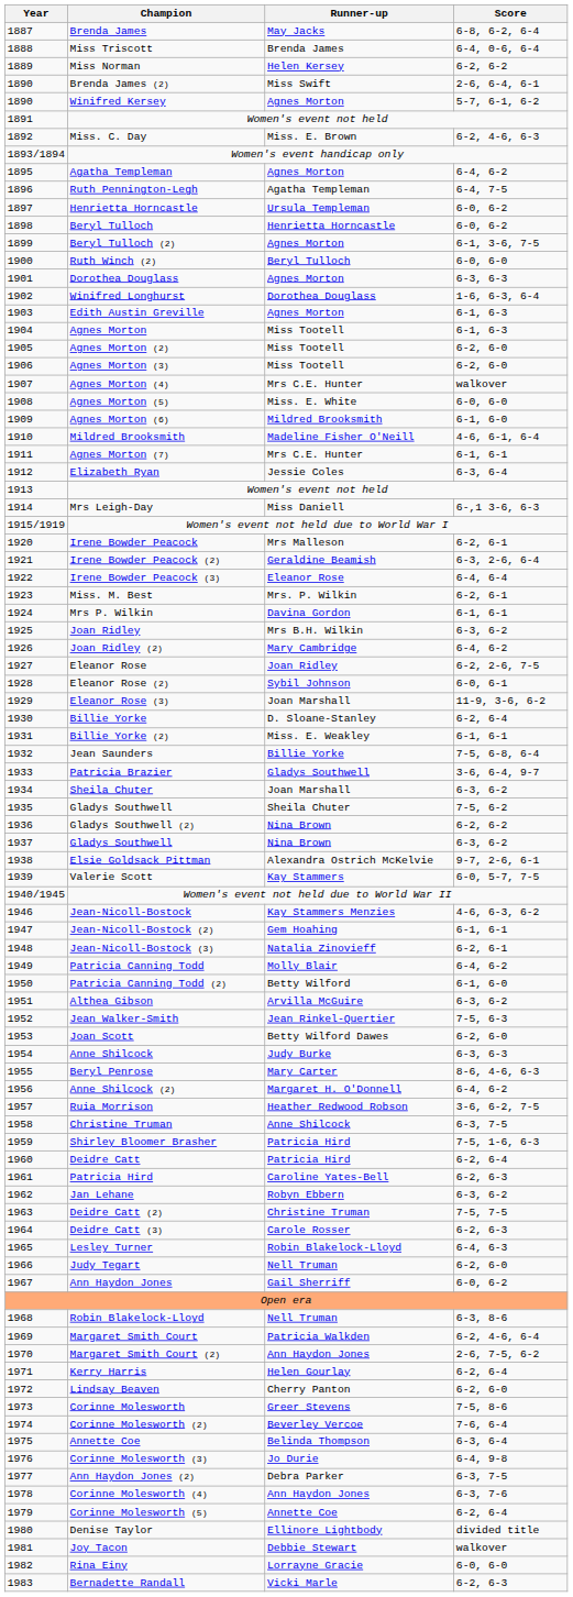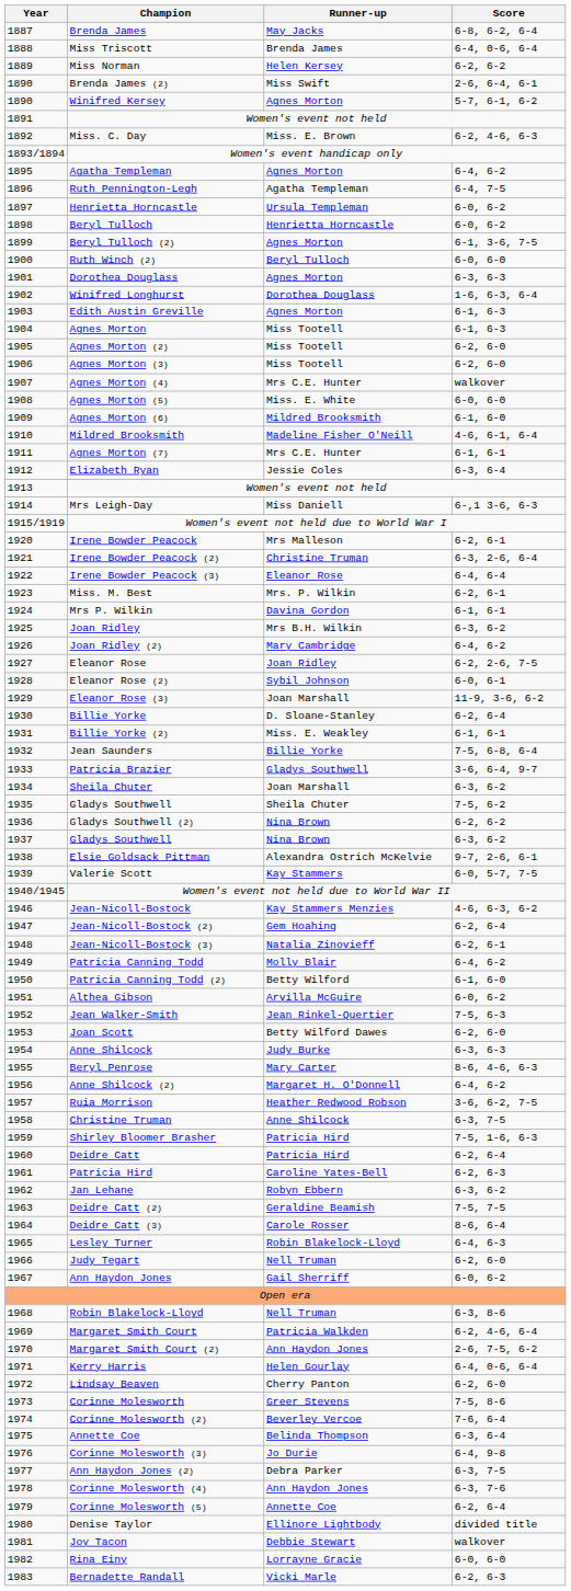 <table class=wikitable style=font-size:98%>
 <tr>
 <th>Year</th>
 <th width="230">Champion</th>
 <th width="220">Runner-up</th>
 <th width="130">Score</th>
 </tr>
 <tr>
 <td>1887</td>
 <td> <a href='#'>Brenda James</a></td>
 <td> <a href='#'>May Jacks</a></td>
 <td>6-8, 6-2, 6-4</td>
 </tr>
 <tr>
 <td>1888</td>
 <td> Miss Triscott</td>
 <td> Brenda James</td>
 <td>6-4, 0-6, 6-4</td>
 </tr>
 <tr>
 <td>1889</td>
 <td> Miss Norman</td>
 <td> <a href='#'>Helen Kersey</a></td>
 <td>6-2, 6-2</td>
 </tr>
 <tr>
 <td>1890</td>
 <td> Brenda James  <small>(2)</small></td>
 <td> Miss Swift</td>
 <td>2-6, 6-4, 6-1</td>
 </tr>
 <tr>
 <td>1890</td>
 <td> <a href='#'>Winifred Kersey</a></td>
 <td> <a href='#'>Agnes Morton</a></td>
 <td>5-7, 6-1, 6-2</td>
 </tr>
 <tr>
 <td>1891</td>
 <td colspan=3 align=center><em>Women's event not held</em></td>
 </tr>
 <tr>
 <td>1892</td>
 <td> Miss. C. Day</td>
 <td> Miss. E. Brown</td>
 <td>6-2, 4-6, 6-3</td>
 </tr>
 <tr>
 <td>1893/1894</td>
 <td colspan=3 align=center><em>Women's event handicap only</em></td>
 </tr>
 <tr>
 <td>1895</td>
 <td> <a href='#'>Agatha Templeman</a></td>
 <td> <a href='#'>Agnes Morton</a></td>
 <td>6-4, 6-2</td>
 </tr>
 <tr>
 <td>1896</td>
 <td> <a href='#'>Ruth Pennington-Legh</a></td>
 <td> Agatha Templeman</td>
 <td>6-4, 7-5</td>
 </tr>
 <tr>
 <td>1897</td>
 <td> <a href='#'>Henrietta Horncastle</a></td>
 <td> <a href='#'>Ursula Templeman</a></td>
 <td>6-0, 6-2</td>
 </tr>
 <tr>
 <td>1898</td>
 <td> <a href='#'>Beryl Tulloch</a></td>
 <td> <a href='#'>Henrietta Horncastle</a></td>
 <td>6-0, 6-2</td>
 </tr>
 <tr>
 <td>1899</td>
 <td> <a href='#'>Beryl Tulloch</a> <small>(2)</small></td>
 <td> <a href='#'>Agnes Morton</a></td>
 <td>6-1, 3-6, 7-5</td>
 </tr>
 <tr>
 <td>1900</td>
 <td> <a href='#'>Ruth Winch</a>  <small>(2)</small></td>
 <td> <a href='#'>Beryl Tulloch</a></td>
 <td>6-0, 6-0</td>
 </tr>
 <tr>
 <td>1901</td>
 <td> <a href='#'>Dorothea Douglass</a></td>
 <td> <a href='#'>Agnes Morton</a></td>
 <td>6-3, 6-3</td>
 </tr>
 <tr>
 <td>1902</td>
 <td> <a href='#'>Winifred Longhurst</a></td>
 <td> <a href='#'>Dorothea Douglass</a></td>
 <td>1-6, 6-3, 6-4</td>
 </tr>
 <tr>
 <td>1903</td>
 <td> <a href='#'>Edith Austin Greville</a></td>
 <td> <a href='#'>Agnes Morton</a></td>
 <td>6-1, 6-3</td>
 </tr>
 <tr>
 <td>1904</td>
 <td> <a href='#'>Agnes Morton</a></td>
 <td> Miss Tootell</td>
 <td>6-1, 6-3</td>
 </tr>
 <tr>
 <td>1905</td>
 <td> <a href='#'>Agnes Morton</a>  <small>(2)</small></td>
 <td> Miss Tootell</td>
 <td>6-2, 6-0</td>
 </tr>
 <tr>
 <td>1906</td>
 <td> <a href='#'>Agnes Morton</a>  <small>(3)</small></td>
 <td> Miss Tootell</td>
 <td>6-2, 6-0</td>
 </tr>
 <tr>
 <td>1907</td>
 <td> <a href='#'>Agnes Morton</a>  <small>(4)</small></td>
 <td> Mrs C.E. Hunter</td>
 <td>walkover</td>
 </tr>
 <tr>
 <td>1908</td>
 <td> <a href='#'>Agnes Morton</a>  <small>(5)</small></td>
 <td> Miss. E. White</td>
 <td>6-0, 6-0</td>
 </tr>
 <tr>
 <td>1909</td>
 <td> <a href='#'>Agnes Morton</a> <small>(6)</small></td>
 <td> <a href='#'>Mildred Brooksmith</a></td>
 <td>6-1, 6-0</td>
 </tr>
 <tr>
 <td>1910</td>
 <td> <a href='#'>Mildred Brooksmith</a></td>
 <td> <a href='#'>Madeline Fisher O'Neill</a></td>
 <td>4-6, 6-1, 6-4</td>
 </tr>
 <tr>
 <td>1911</td>
 <td> <a href='#'>Agnes Morton</a> <small>(7)</small></td>
 <td> Mrs C.E. Hunter</td>
 <td>6-1, 6-1</td>
 </tr>
 <tr>
 <td>1912</td>
 <td> <a href='#'>Elizabeth Ryan</a></td>
 <td> Jessie Coles</td>
 <td>6-3, 6-4</td>
 </tr>
 <tr>
 <td>1913</td>
 <td colspan=3 align=center><em>Women's event not held</em></td>
 </tr>
 <tr>
 <td>1914</td>
 <td> Mrs Leigh-Day</td>
 <td> Miss Daniell</td>
 <td>6-,1 3-6, 6-3</td>
 </tr>
 <tr>
 <td>1915/1919</td>
 <td colspan=3 align=center><em>Women's event not held due to World War I</em></td>
 </tr>
 <tr>
 <td>1920</td>
 <td> <a href='#'>Irene Bowder Peacock</a></td>
 <td> Mrs Malleson</td>
 <td>6-2, 6-1</td>
 </tr>
 <tr>
 <td>1921</td>
 <td> <a href='#'>Irene Bowder Peacock</a> <small>(2)</small></td>
-<td> <a href='#'>Geraldine Beamish</a></td>
+<td> <a href='#'>Christine Truman</a></td>
 <td>6-3, 2-6, 6-4</td>
 </tr>
 <tr>
 <td>1922</td>
 <td> <a href='#'>Irene Bowder Peacock</a> <small>(3)</small></td>
 <td> <a href='#'>Eleanor Rose</a></td>
 <td>6-4, 6-4</td>
 </tr>
 <tr>
 <td>1923</td>
 <td> Miss. M. Best</td>
 <td> Mrs. P. Wilkin</td>
 <td>6-2, 6-1</td>
 </tr>
 <tr>
 <td>1924</td>
 <td> Mrs P. Wilkin</td>
 <td> <a href='#'>Davina Gordon</a></td>
 <td>6-1, 6-1</td>
 </tr>
 <tr>
 <td>1925</td>
 <td> <a href='#'>Joan Ridley</a></td>
 <td> Mrs B.H. Wilkin</td>
 <td>6-3, 6-2</td>
 </tr>
 <tr>
 <td>1926</td>
 <td> <a href='#'>Joan Ridley</a> <small>(2)</small></td>
 <td>  <a href='#'>Mary Cambridge</a></td>
 <td>6-4, 6-2</td>
 </tr>
 <tr>
 <td>1927</td>
 <td> Eleanor Rose</td>
 <td> <a href='#'>Joan Ridley</a></td>
 <td>6-2, 2-6, 7-5</td>
 </tr>
 <tr>
 <td>1928</td>
 <td>  Eleanor Rose <small>(2)</small></td>
 <td> <a href='#'>Sybil Johnson</a></td>
 <td>6-0, 6-1</td>
 </tr>
 <tr>
 <td>1929</td>
 <td> <a href='#'>Eleanor Rose</a> <small>(3)</small></td>
 <td> Joan Marshall</td>
 <td>11-9, 3-6, 6-2</td>
 </tr>
 <tr>
 <td>1930</td>
 <td> <a href='#'>Billie Yorke</a></td>
 <td> D. Sloane-Stanley</td>
 <td>6-2, 6-4</td>
 </tr>
 <tr>
 <td>1931</td>
 <td> <a href='#'>Billie Yorke</a> <small>(2)</small></td>
 <td>  Miss. E. Weakley</td>
 <td>6-1, 6-1</td>
 </tr>
 <tr>
 <td>1932</td>
 <td> Jean Saunders</td>
 <td> <a href='#'>Billie Yorke</a></td>
 <td>7-5, 6-8, 6-4</td>
 </tr>
 <tr>
 <td>1933</td>
 <td> <a href='#'>Patricia Brazier</a></td>
 <td> <a href='#'>Gladys Southwell</a></td>
 <td>3-6, 6-4, 9-7</td>
 </tr>
 <tr>
 <td>1934</td>
 <td>  <a href='#'>Sheila Chuter</a></td>
 <td> Joan Marshall</td>
 <td>6-3, 6-2</td>
 </tr>
 <tr>
 <td>1935</td>
 <td> Gladys Southwell</td>
 <td> Sheila Chuter</td>
 <td>7-5, 6-2</td>
 </tr>
 <tr>
 <td>1936</td>
 <td> Gladys Southwell <small>(2)</small></td>
 <td> <a href='#'>Nina Brown</a></td>
 <td>6-2, 6-2</td>
 </tr>
 <tr>
 <td>1937</td>
 <td> <a href='#'>Gladys Southwell</a></td>
 <td> <a href='#'>Nina Brown</a></td>
 <td>6-3, 6-2</td>
 </tr>
 <tr>
 <td>1938</td>
 <td> <a href='#'>Elsie Goldsack Pittman</a></td>
 <td> Alexandra Ostrich McKelvie</td>
 <td>9-7, 2-6, 6-1</td>
 </tr>
 <tr>
 <td>1939</td>
 <td> Valerie Scott</td>
 <td> <a href='#'>Kay Stammers</a></td>
 <td>6-0, 5-7, 7-5</td>
 </tr>
 <tr>
 <td>1940/1945</td>
 <td colspan=3 align=center><em>Women's event not held due to World War II</em></td>
 </tr>
 <tr>
 <td>1946</td>
 <td> <a href='#'>Jean-Nicoll-Bostock</a></td>
 <td> <a href='#'>Kay Stammers Menzies</a></td>
 <td>4-6, 6-3, 6-2</td>
 </tr>
 <tr>
 <td>1947</td>
 <td> <a href='#'>Jean-Nicoll-Bostock</a> <small>(2)</small></td>
 <td> <a href='#'>Gem Hoahing</a></td>
-<td>6-1, 6-1</td>
+<td>6-2, 6-4</td>
 </tr>
 <tr>
 <td>1948</td>
 <td> <a href='#'>Jean-Nicoll-Bostock</a> <small>(3)</small></td>
 <td> <a href='#'>Natalia Zinovieff</a></td>
 <td>6-2, 6-1</td>
 </tr>
 <tr>
 <td>1949</td>
 <td> <a href='#'>Patricia Canning Todd</a></td>
 <td> <a href='#'>Molly Blair</a></td>
 <td>6-4, 6-2</td>
 </tr>
 <tr>
 <td>1950</td>
 <td> <a href='#'>Patricia Canning Todd</a> <small>(2)</small></td>
 <td> Betty Wilford</td>
 <td>6-1, 6-0</td>
 </tr>
 <tr>
 <td>1951</td>
 <td> <a href='#'>Althea Gibson</a></td>
 <td> <a href='#'>Arvilla McGuire</a></td>
-<td>6-3, 6-2</td>
+<td>6-0, 6-2</td>
 </tr>
 <tr>
 <td>1952</td>
 <td> <a href='#'>Jean Walker-Smith</a></td>
 <td> <a href='#'>Jean Rinkel-Quertier</a></td>
 <td>7-5, 6-3</td>
 </tr>
 <tr>
 <td>1953</td>
 <td> <a href='#'>Joan Scott</a></td>
 <td> Betty Wilford Dawes</td>
 <td>6-2, 6-0</td>
 </tr>
 <tr>
 <td>1954</td>
 <td> <a href='#'>Anne Shilcock</a></td>
 <td> <a href='#'>Judy Burke</a></td>
 <td>6-3, 6-3</td>
 </tr>
 <tr>
 <td>1955</td>
 <td> <a href='#'>Beryl Penrose</a></td>
 <td> <a href='#'>Mary Carter</a></td>
 <td>8-6, 4-6, 6-3</td>
 </tr>
 <tr>
 <td>1956</td>
 <td> <a href='#'>Anne Shilcock</a> <small>(2)</small></td>
 <td> <a href='#'>Margaret H. O'Donnell</a></td>
 <td>6-4, 6-2</td>
 </tr>
 <tr>
 <td>1957</td>
 <td> <a href='#'>Ruia Morrison</a></td>
 <td> <a href='#'>Heather Redwood Robson</a></td>
 <td>3-6, 6-2, 7-5</td>
 </tr>
 <tr>
 <td>1958</td>
 <td> <a href='#'>Christine Truman</a></td>
 <td> <a href='#'>Anne Shilcock</a></td>
 <td>6-3, 7-5</td>
 </tr>
 <tr>
 <td>1959</td>
 <td> <a href='#'>Shirley Bloomer Brasher</a></td>
 <td> <a href='#'>Patricia Hird</a></td>
 <td>7-5, 1-6, 6-3</td>
 </tr>
 <tr>
 <td>1960</td>
 <td> <a href='#'>Deidre Catt</a></td>
 <td> <a href='#'>Patricia Hird</a></td>
 <td>6-2, 6-4</td>
 </tr>
 <tr>
 <td>1961</td>
 <td> <a href='#'>Patricia Hird</a></td>
 <td> <a href='#'>Caroline Yates-Bell</a></td>
 <td>6-2, 6-3</td>
 </tr>
 <tr>
 <td>1962</td>
 <td> <a href='#'>Jan Lehane</a></td>
 <td> <a href='#'>Robyn Ebbern</a></td>
 <td>6-3, 6-2</td>
 </tr>
 <tr>
 <td>1963</td>
 <td> <a href='#'>Deidre Catt</a> <small>(2)</small></td>
-<td> <a href='#'>Christine Truman</a></td>
+<td> <a href='#'>Geraldine Beamish</a></td>
 <td>7-5, 7-5</td>
 </tr>
 <tr>
 <td>1964</td>
 <td> <a href='#'>Deidre Catt</a> <small>(3)</small></td>
 <td> <a href='#'>Carole Rosser</a></td>
-<td>6-2, 6-3</td>
+<td>8-6, 6-4</td>
 </tr>
 <tr>
 <td>1965</td>
 <td> <a href='#'>Lesley Turner</a></td>
 <td> <a href='#'>Robin Blakelock-Lloyd</a></td>
 <td>6-4, 6-3</td>
 </tr>
 <tr>
 <td>1966</td>
 <td> <a href='#'>Judy Tegart</a></td>
 <td> <a href='#'>Nell Truman</a></td>
 <td>6-2, 6-0</td>
 </tr>
 <tr>
 <td>1967</td>
 <td> <a href='#'>Ann Haydon Jones</a></td>
 <td> <a href='#'>Gail Sherriff</a></td>
 <td>6-0, 6-2</td>
 </tr>
 <tr style=background-color:#ffaa77>
 <td colspan=4 align=center><em>Open era </em></td>
 </tr>
 <tr>
 <td>1968</td>
 <td> <a href='#'>Robin Blakelock-Lloyd</a></td>
 <td> <a href='#'>Nell Truman</a></td>
 <td>6-3, 8-6</td>
 </tr>
 <tr>
 <td>1969</td>
 <td> <a href='#'>Margaret Smith Court</a></td>
 <td> <a href='#'>Patricia Walkden</a></td>
 <td>6-2, 4-6, 6-4</td>
 </tr>
 <tr>
 <td>1970</td>
 <td> <a href='#'>Margaret Smith Court</a> <small>(2)</small></td>
 <td> <a href='#'>Ann Haydon Jones</a></td>
 <td>2-6, 7-5, 6-2</td>
 </tr>
 <tr>
 <td>1971</td>
 <td> <a href='#'>Kerry Harris</a></td>
 <td> <a href='#'>Helen Gourlay</a></td>
-<td>6-2, 6-4</td>
+<td>6-4, 0-6, 6-4</td>
 </tr>
 <tr>
 <td>1972</td>
 <td> <a href='#'>Lindsay Beaven</a></td>
 <td> Cherry Panton</td>
 <td>6-2, 6-0</td>
 </tr>
 <tr>
 <td>1973</td>
 <td> <a href='#'>Corinne Molesworth</a></td>
 <td> <a href='#'>Greer Stevens</a></td>
 <td>7-5, 8-6</td>
 </tr>
 <tr>
 <td>1974</td>
 <td> <a href='#'>Corinne Molesworth</a> <small>(2)</small></td>
 <td> <a href='#'>Beverley Vercoe</a></td>
 <td>7-6, 6-4</td>
 </tr>
 <tr>
 <td>1975</td>
 <td>  <a href='#'>Annette Coe</a></td>
 <td> <a href='#'>Belinda Thompson</a></td>
 <td>6-3, 6-4</td>
 </tr>
 <tr>
 <td>1976</td>
 <td> <a href='#'>Corinne Molesworth</a> <small>(3)</small></td>
 <td> <a href='#'>Jo Durie</a></td>
 <td>6-4, 9-8</td>
 </tr>
 <tr>
 <td>1977</td>
 <td> <a href='#'>Ann Haydon Jones</a> <small>(2)</small></td>
 <td> Debra Parker</td>
 <td>6-3, 7-5</td>
 </tr>
 <tr>
 <td>1978</td>
 <td> <a href='#'>Corinne Molesworth</a> <small>(4)</small></td>
 <td> <a href='#'>Ann Haydon Jones</a></td>
 <td>6-3, 7-6</td>
 </tr>
 <tr>
 <td>1979</td>
 <td> <a href='#'>Corinne Molesworth</a> <small>(5)</small></td>
 <td> <a href='#'>Annette Coe</a></td>
 <td>6-2, 6-4</td>
 </tr>
 <tr>
 <td>1980</td>
 <td> Denise Taylor</td>
 <td> <a href='#'>Ellinore Lightbody</a></td>
 <td>divided title</td>
 </tr>
 <tr>
 <td>1981</td>
 <td> <a href='#'>Joy Tacon</a></td>
 <td> <a href='#'>Debbie Stewart</a></td>
 <td>walkover</td>
 </tr>
 <tr>
 <td>1982</td>
 <td> <a href='#'>Rina Einy</a></td>
 <td> <a href='#'>Lorrayne Gracie</a></td>
 <td>6-0, 6-0</td>
 </tr>
 <tr>
 <td>1983</td>
 <td> <a href='#'>Bernadette Randall</a></td>
 <td> <a href='#'>Vicki Marle</a></td>
 <td>6-2, 6-3</td>
 </tr>
 </table>
